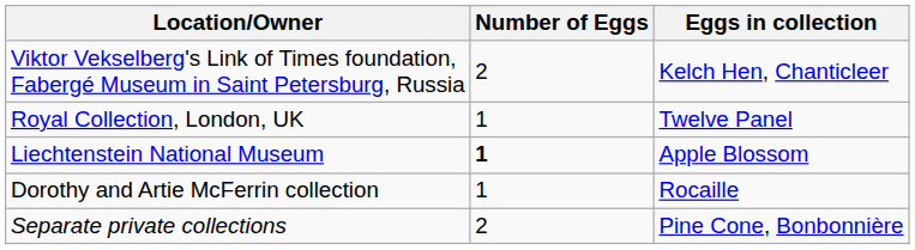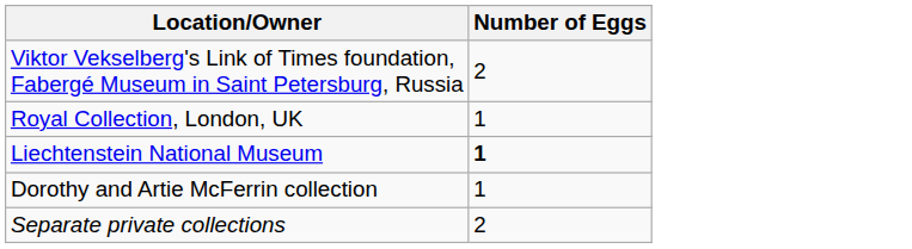 <table class="wikitable sortable plainrowheaders">
 <tr>
 <th>Location/Owner</th>
 <th>Number of Eggs</th>
-<th>Eggs in collection</th>
 </tr>
 <tr>
 <td><a href='#'>Viktor Vekselberg</a>'s Link of Times foundation, <br> <a href='#'>Fabergé Museum in Saint Petersburg</a>, Russia</td>
 <td>2</td>
-<td><a href='#'>Kelch Hen</a>, <a href='#'>Chanticleer</a></td>
 </tr>
 <tr>
 <td><a href='#'>Royal Collection</a>, London, UK</td>
 <td>1</td>
-<td><a href='#'>Twelve Panel</a></td>
 </tr>
 <tr>
 <td><a href='#'>Liechtenstein National Museum</a></td>
 <td><strong>1</strong></td>
-<td><a href='#'>Apple Blossom</a></td>
 </tr>
 <tr>
 <td>Dorothy and Artie McFerrin collection</td>
 <td>1</td>
-<td><a href='#'>Rocaille</a></td>
 </tr>
 <tr>
 <td><em>Separate private collections</em></td>
 <td>2</td>
-<td><a href='#'>Pine Cone</a>, <a href='#'>Bonbonnière</a></td>
 </tr>
 </table>
